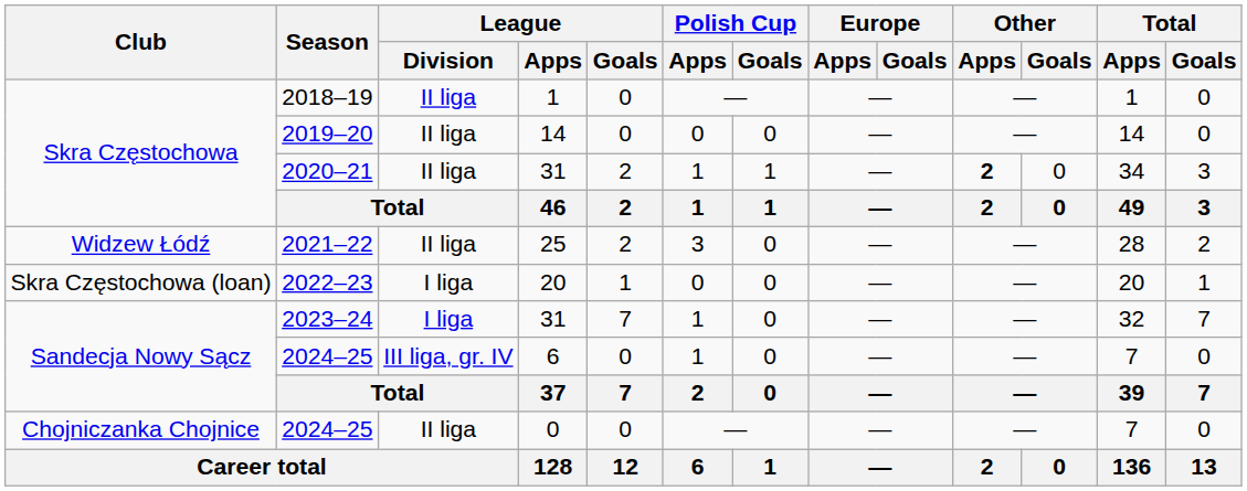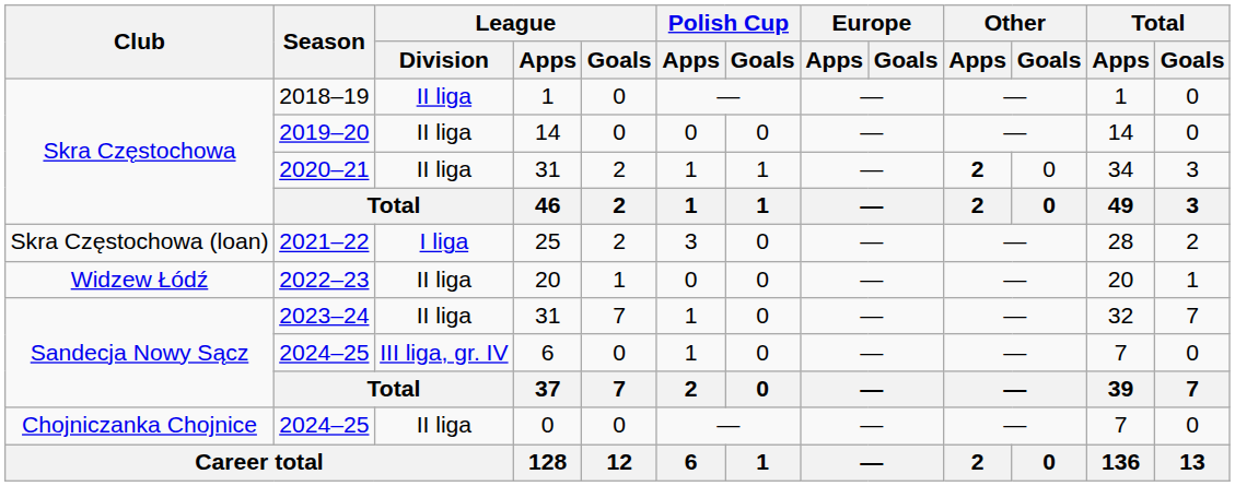 <table class="wikitable" style="text-align: center;">
 <tr>
 <th rowspan="2">Club</th>
 <th rowspan="2">Season</th>
 <th colspan="3">League</th>
 <th colspan="2"><a href='#'>Polish Cup</a></th>
 <th colspan="2">Europe</th>
 <th colspan="2">Other</th>
 <th colspan="2">Total</th>
 </tr>
 <tr>
 <th>Division</th>
 <th>Apps</th>
 <th>Goals</th>
 <th>Apps</th>
 <th>Goals</th>
 <th>Apps</th>
 <th>Goals</th>
 <th>Apps</th>
 <th>Goals</th>
 <th>Apps</th>
 <th>Goals</th>
 </tr>
 <tr>
 <td rowspan="4"><a href='#'>Skra Częstochowa</a></td>
 <td>2018–19</td>
 <td><a href='#'>II liga</a></td>
 <td>1</td>
 <td>0</td>
 <td colspan="2">—</td>
 <td colspan="2">—</td>
 <td colspan="2">—</td>
 <td>1</td>
 <td>0</td>
 </tr>
 <tr>
 <td><a href='#'>2019–20</a></td>
 <td>II liga</td>
 <td>14</td>
 <td>0</td>
 <td>0</td>
 <td>0</td>
 <td colspan="2">—</td>
 <td colspan="2">—</td>
 <td>14</td>
 <td>0</td>
 </tr>
 <tr>
 <td><a href='#'>2020–21</a></td>
 <td>II liga</td>
 <td>31</td>
 <td>2</td>
 <td>1</td>
 <td>1</td>
 <td colspan="2">—</td>
 <td><strong>2</strong></td>
 <td>0</td>
 <td>34</td>
 <td>3</td>
 </tr>
 <tr>
 <th colspan="2">Total</th>
 <th>46</th>
 <th>2</th>
 <th>1</th>
 <th>1</th>
 <th colspan="2">—</th>
 <th>2</th>
 <th>0</th>
 <th>49</th>
 <th>3</th>
 </tr>
 <tr>
-<td><a href='#'>Widzew Łódź</a></td>
+<td>Skra Częstochowa (loan)</td>
 <td><a href='#'>2021–22</a></td>
-<td>II liga</td>
+<td><a href='#'>I liga</a></td>
 <td>25</td>
 <td>2</td>
 <td>3</td>
 <td>0</td>
 <td colspan="2">—</td>
 <td colspan="2">—</td>
 <td>28</td>
 <td>2</td>
 </tr>
 <tr>
-<td>Skra Częstochowa (loan)</td>
+<td><a href='#'>Widzew Łódź</a></td>
 <td><a href='#'>2022–23</a></td>
-<td>I liga</td>
+<td>II liga</td>
 <td>20</td>
 <td>1</td>
 <td>0</td>
 <td>0</td>
 <td colspan="2">—</td>
 <td colspan="2">—</td>
 <td>20</td>
 <td>1</td>
 </tr>
 <tr>
 <td rowspan="3"><a href='#'>Sandecja Nowy Sącz</a></td>
 <td><a href='#'>2023–24</a></td>
-<td><a href='#'>I liga</a></td>
+<td>II liga</td>
 <td>31</td>
 <td>7</td>
 <td>1</td>
 <td>0</td>
 <td colspan="2">—</td>
 <td colspan="2">—</td>
 <td>32</td>
 <td>7</td>
 </tr>
 <tr>
 <td><a href='#'>2024–25</a></td>
 <td><a href='#'>III liga, gr. IV</a></td>
 <td>6</td>
 <td>0</td>
 <td>1</td>
 <td>0</td>
 <td colspan="2">—</td>
 <td colspan="2">—</td>
 <td>7</td>
 <td>0</td>
 </tr>
 <tr>
 <th colspan="2">Total</th>
 <th>37</th>
 <th>7</th>
 <th>2</th>
 <th>0</th>
 <th colspan="2">—</th>
 <th colspan="2">—</th>
 <th>39</th>
 <th>7</th>
 </tr>
 <tr>
 <td><a href='#'>Chojniczanka Chojnice</a></td>
 <td><a href='#'>2024–25</a></td>
 <td>II liga</td>
 <td>0</td>
 <td>0</td>
 <td colspan="2">—</td>
 <td colspan="2">—</td>
 <td colspan="2">—</td>
 <td>7</td>
 <td>0</td>
 </tr>
 <tr>
 <th colspan="3">Career total</th>
 <th>128</th>
 <th>12</th>
 <th>6</th>
 <th>1</th>
 <th colspan="2">—</th>
 <th>2</th>
 <th>0</th>
 <th>136</th>
 <th>13</th>
 </tr>
 </table>
